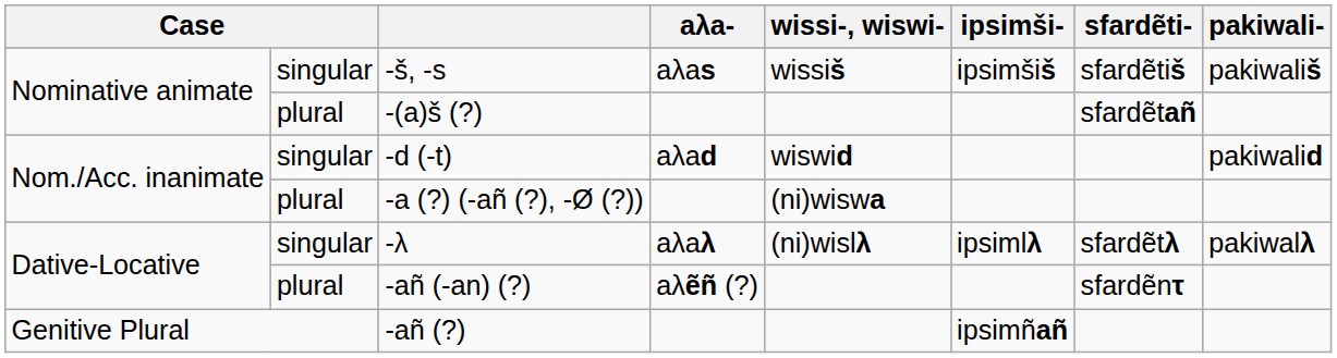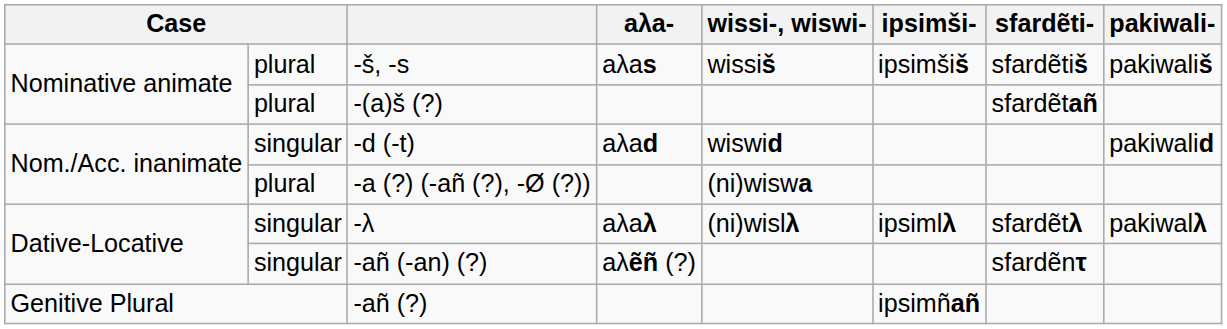 <table class="wikitable">
 <tr>
 <th colspan=2>Case</th>
 <th></th>
 <th>aλa-<br></th>
 <th>wissi-, wiswi-<br></th>
 <th>ipsimši-<br></th>
 <th>sfardẽti-<br></th>
 <th>pakiwali-<br></th>
 </tr>
 <tr>
 <td rowspan=2>Nominative animate</td>
-<td>singular</td>
+<td>plural</td>
 <td>-š, -s</td>
 <td>aλa<strong>s</strong></td>
 <td>wissi<strong>š</strong></td>
 <td>ipsimši<strong>š</strong></td>
 <td>sfardẽti<strong>š</strong></td>
 <td>pakiwali<strong>š</strong></td>
 </tr>
 <tr>
 <td>plural</td>
 <td>-(a)š (?)</td>
 <td></td>
 <td></td>
 <td></td>
 <td>sfardẽt<strong>añ</strong></td>
 <td></td>
 </tr>
 <tr>
 <td rowspan=2>Nom./Acc. inanimate</td>
 <td>singular</td>
 <td>-d (-t)</td>
 <td>aλa<strong>d</strong></td>
 <td>wiswi<strong>d</strong></td>
 <td></td>
 <td></td>
 <td>pakiwali<strong>d</strong></td>
 </tr>
 <tr>
 <td>plural</td>
 <td>-a (?) (-añ (?), -Ø (?))</td>
 <td></td>
 <td>(ni)wisw<strong>a</strong></td>
 <td></td>
 <td></td>
 <td></td>
 </tr>
 <tr>
 <td rowspan=2>Dative-Locative</td>
 <td>singular</td>
 <td>-λ</td>
 <td>aλa<strong>λ</strong></td>
 <td>(ni)wisl<strong>λ</strong></td>
 <td>ipsiml<strong>λ</strong></td>
 <td>sfardẽt<strong>λ</strong></td>
 <td>pakiwal<strong>λ</strong></td>
 </tr>
 <tr>
-<td>plural</td>
+<td>singular</td>
 <td>-añ (-an) (?)</td>
 <td>aλ<strong>ẽñ</strong> (?)</td>
 <td></td>
 <td></td>
 <td>sfardẽn<strong>τ</strong> </td>
 <td></td>
 </tr>
 <tr>
 <td colspan=2>Genitive Plural</td>
 <td>-añ (?)</td>
 <td></td>
 <td></td>
 <td>ipsimñ<strong>añ</strong></td>
 <td></td>
 <td></td>
 </tr>
 </table>
